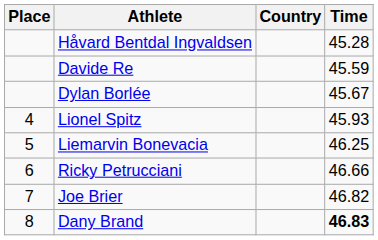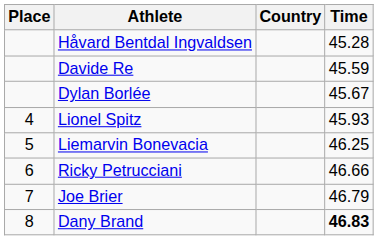 <table class="wikitable">
 <tr>
 <th>Place</th>
 <th>Athlete</th>
 <th>Country</th>
 <th>Time</th>
 </tr>
 <tr>
 <td align=center></td>
 <td><a href='#'>Håvard Bentdal Ingvaldsen</a></td>
 <td></td>
 <td>45.28</td>
 </tr>
 <tr>
 <td align=center></td>
 <td><a href='#'>Davide Re</a></td>
 <td></td>
 <td>45.59</td>
 </tr>
 <tr>
 <td align=center></td>
 <td><a href='#'>Dylan Borlée</a></td>
 <td></td>
 <td>45.67</td>
 </tr>
 <tr>
 <td align=center>4</td>
 <td><a href='#'>Lionel Spitz</a></td>
 <td></td>
 <td>45.93</td>
 </tr>
 <tr>
 <td align=center>5</td>
 <td><a href='#'>Liemarvin Bonevacia</a></td>
 <td></td>
 <td>46.25</td>
 </tr>
 <tr>
 <td align=center>6</td>
 <td><a href='#'>Ricky Petrucciani</a></td>
 <td></td>
 <td>46.66</td>
 </tr>
 <tr>
 <td align=center>7</td>
 <td><a href='#'>Joe Brier</a></td>
 <td></td>
-<td>46.82</td>
+<td>46.79</td>
 </tr>
 <tr>
 <td align=center>8</td>
 <td><a href='#'>Dany Brand</a></td>
 <td></td>
 <td><strong>46.83</strong></td>
 </tr>
 </table>
